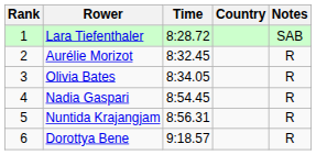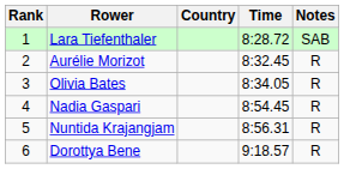 <table class="wikitable" style="text-align:center">
 <tr>
 <th>Rank</th>
 <th>Rower</th>
+<th>Country</th>
 <th>Time</th>
-<th>Country</th>
 <th>Notes</th>
 </tr>
 <tr bgcolor=ccffcc>
 <td>1</td>
 <td align="left"><a href='#'>Lara Tiefenthaler</a></td>
+<td align="left"></td>
 <td>8:28.72</td>
-<td align="left"></td>
 <td>SAB</td>
 </tr>
 <tr>
 <td>2</td>
 <td align="left"><a href='#'>Aurélie Morizot</a></td>
+<td align="left"></td>
 <td>8:32.45</td>
-<td align="left"></td>
 <td>R</td>
 </tr>
 <tr>
 <td>3</td>
 <td align="left"><a href='#'>Olivia Bates</a></td>
+<td align="left"></td>
 <td>8:34.05</td>
-<td align="left"></td>
 <td>R</td>
 </tr>
 <tr>
 <td>4</td>
 <td align="left"><a href='#'>Nadia Gaspari</a></td>
+<td align="left"></td>
 <td>8:54.45</td>
-<td align="left"></td>
 <td>R</td>
 </tr>
 <tr>
 <td>5</td>
 <td align="left"><a href='#'>Nuntida Krajangjam</a></td>
+<td align="left"></td>
 <td>8:56.31</td>
-<td align="left"></td>
 <td>R</td>
 </tr>
 <tr>
 <td>6</td>
 <td align="left"><a href='#'>Dorottya Bene</a></td>
+<td align="left"></td>
 <td>9:18.57</td>
-<td align="left"></td>
 <td>R</td>
 </tr>
 </table>
